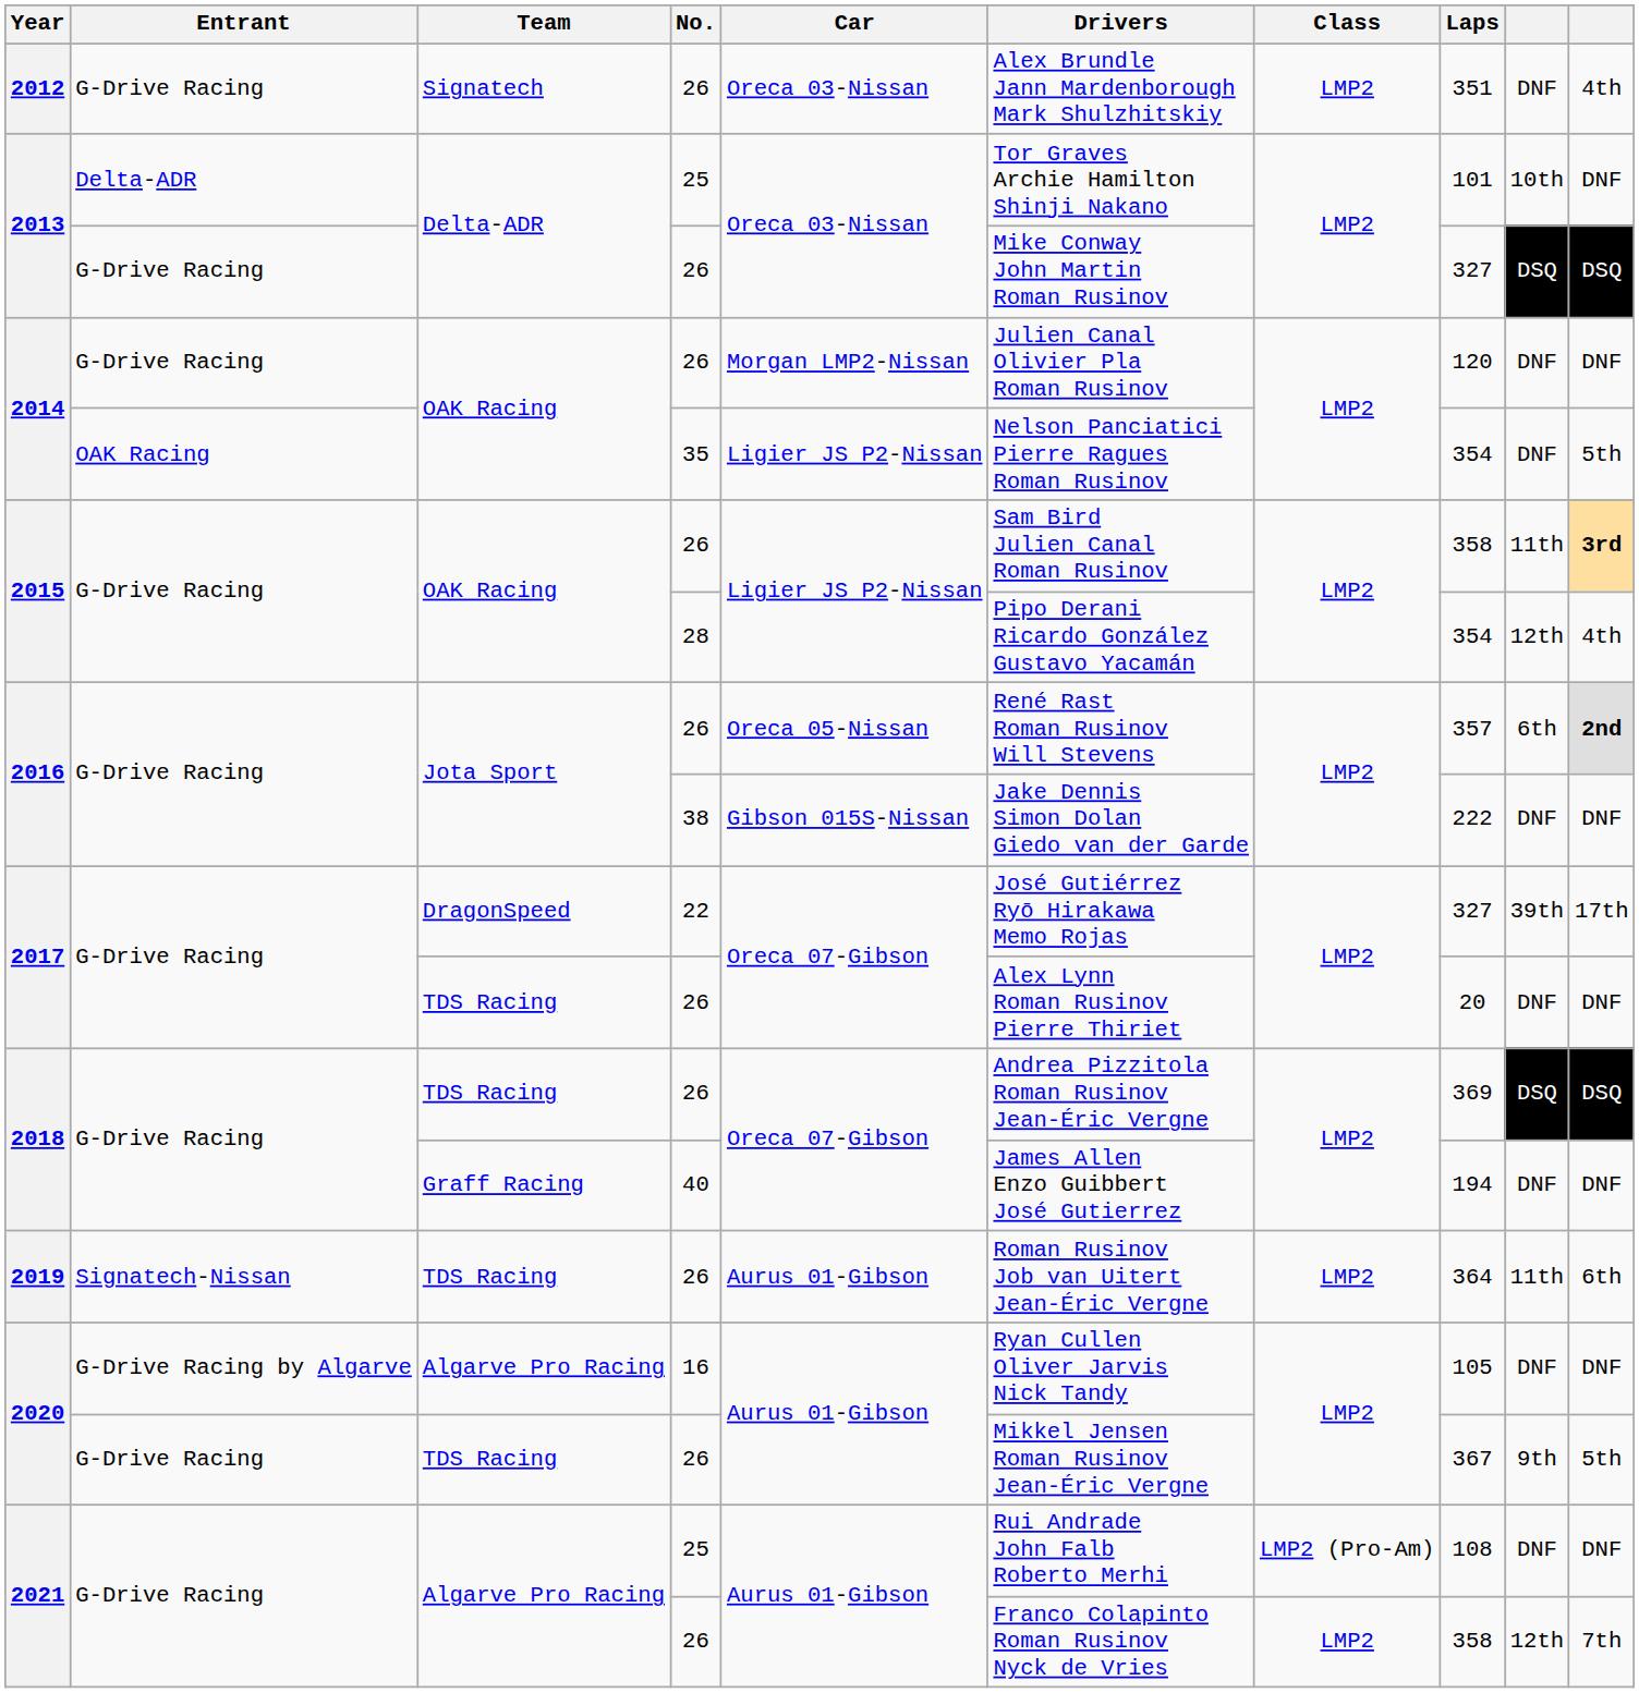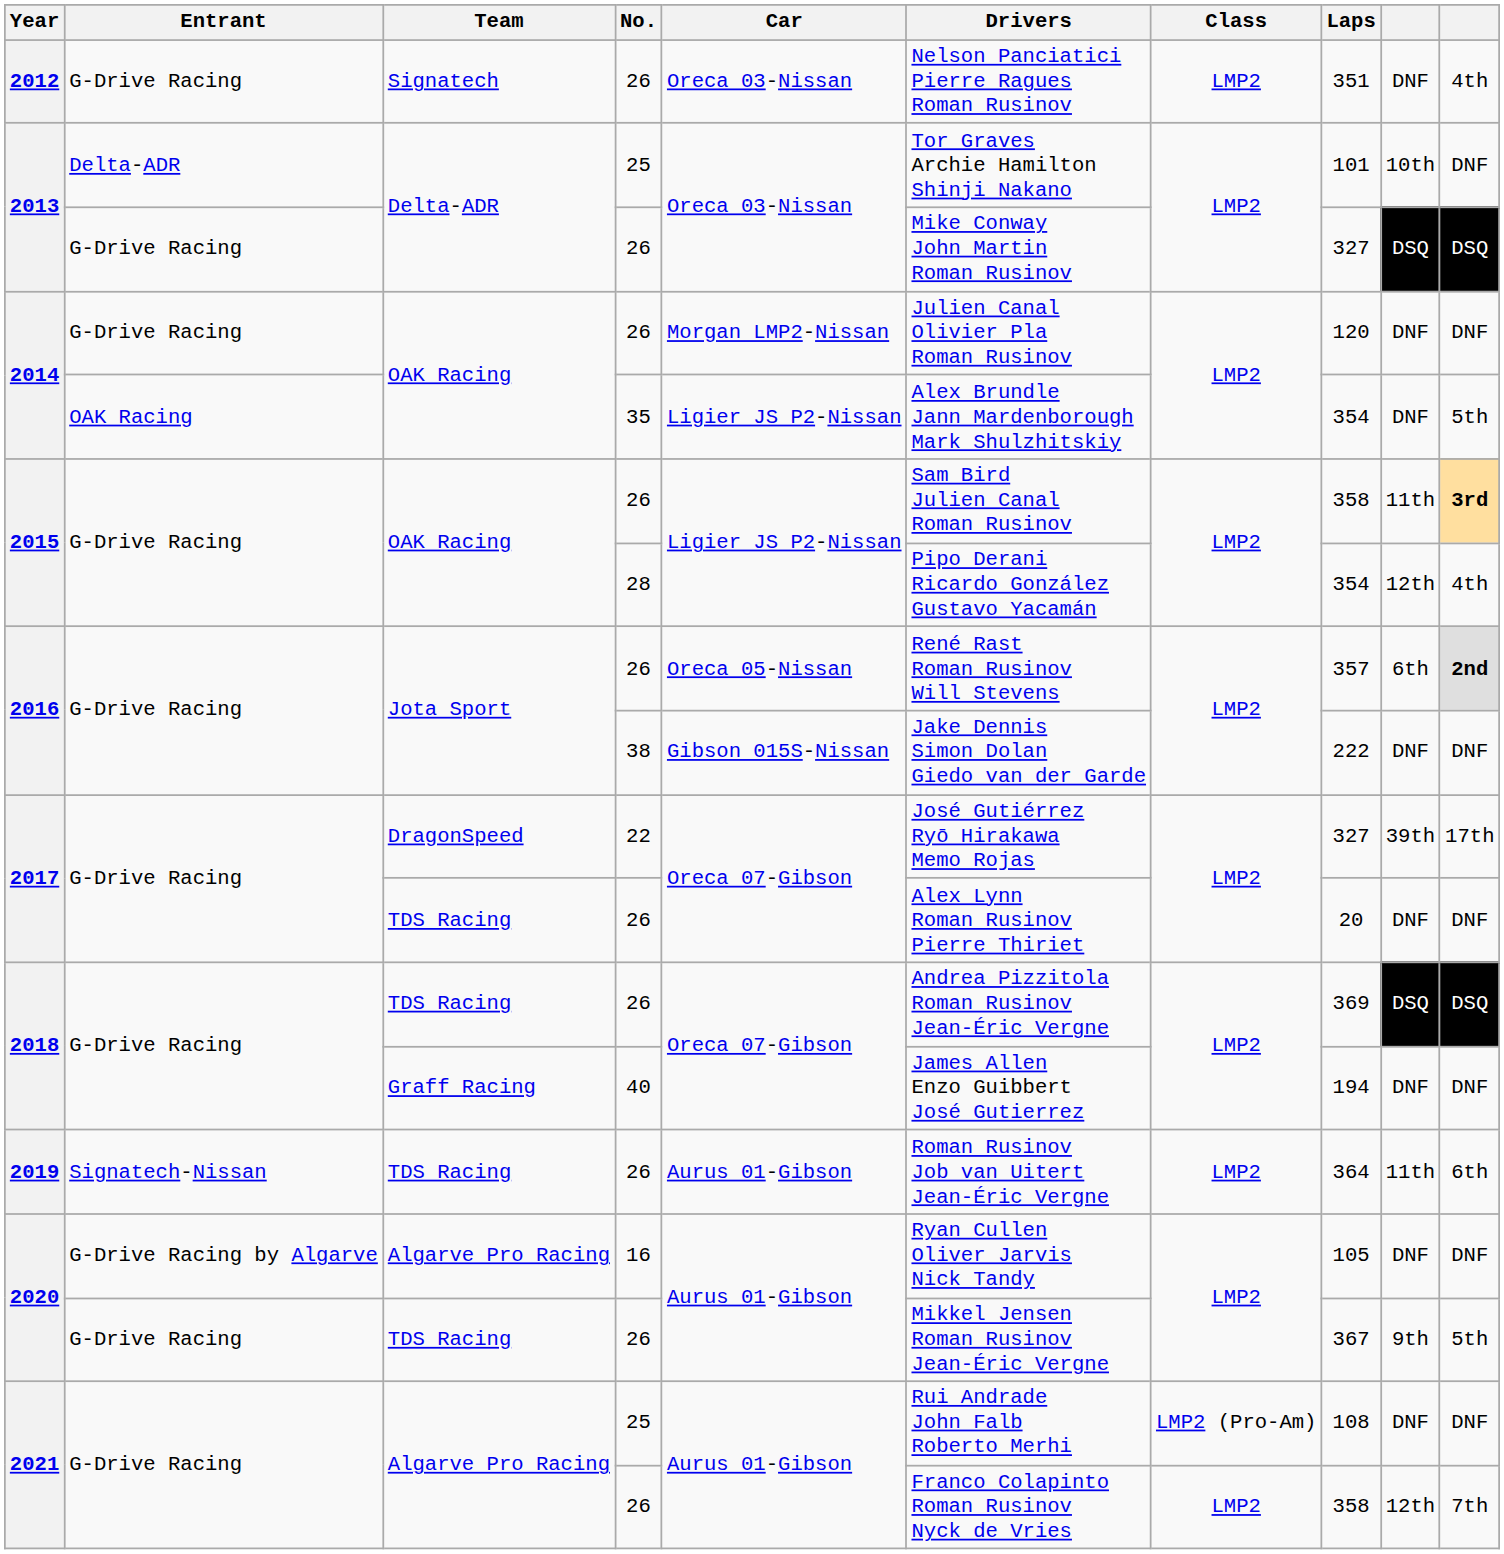 <table class="wikitable" style="font-size:90%">
 <tr>
 <th>Year</th>
 <th>Entrant</th>
 <th>Team</th>
 <th>No.</th>
 <th>Car</th>
 <th>Drivers</th>
 <th>Class</th>
 <th>Laps</th>
 <th></th>
 <th></th>
 </tr>
 <tr align="center">
 <th><a href='#'>2012</a></th>
 <td align="left"> G-Drive Racing</td>
 <td align=left><a href='#'>Signatech</a></td>
 <td>26</td>
 <td align=left><a href='#'>Oreca 03</a>-<a href='#'>Nissan</a></td>
-<td align=left> <a href='#'>Alex Brundle</a><br> <a href='#'>Jann Mardenborough</a><br> <a href='#'>Mark Shulzhitskiy</a></td>
+<td align=left> <a href='#'>Nelson Panciatici</a><br> <a href='#'>Pierre Ragues</a><br> <a href='#'>Roman Rusinov</a></td>
 <td><a href='#'>LMP2</a></td>
 <td>351</td>
 <td>DNF</td>
 <td>4th</td>
 </tr>
 <tr align="center">
 <th rowspan=2><a href='#'>2013</a></th>
 <td align=left> <a href='#'>Delta</a>-<a href='#'>ADR</a></td>
 <td rowspan=2 align=left><a href='#'>Delta</a>-<a href='#'>ADR</a></td>
 <td>25</td>
 <td rowspan=2 align=left><a href='#'>Oreca 03</a>-<a href='#'>Nissan</a></td>
 <td align=left> <a href='#'>Tor Graves</a><br> Archie Hamilton<br> <a href='#'>Shinji Nakano</a></td>
 <td rowspan=2><a href='#'>LMP2</a></td>
 <td>101</td>
 <td>10th</td>
 <td>DNF</td>
 </tr>
 <tr align="center">
 <td align=left> G-Drive Racing</td>
 <td>26</td>
 <td align=left> <a href='#'>Mike Conway</a><br> <a href='#'>John Martin</a><br> <a href='#'>Roman Rusinov</a></td>
 <td>327</td>
 <td style="background:#000000; color:white">DSQ</td>
 <td style="background:#000000; color:white">DSQ</td>
 </tr>
 <tr align="center">
 <th rowspan=2><a href='#'>2014</a></th>
 <td align=left> G-Drive Racing</td>
 <td rowspan=2 align=left><a href='#'>OAK Racing</a></td>
 <td>26</td>
 <td align=left><a href='#'>Morgan LMP2</a>-<a href='#'>Nissan</a></td>
 <td align=left> <a href='#'>Julien Canal</a><br> <a href='#'>Olivier Pla</a><br> <a href='#'>Roman Rusinov</a></td>
 <td rowspan=2><a href='#'>LMP2</a></td>
 <td>120</td>
 <td>DNF</td>
 <td>DNF</td>
 </tr>
 <tr align="center">
 <td align=left> <a href='#'>OAK Racing</a></td>
 <td>35</td>
 <td align=left><a href='#'>Ligier JS P2</a>-<a href='#'>Nissan</a></td>
-<td align=left> <a href='#'>Nelson Panciatici</a><br> <a href='#'>Pierre Ragues</a><br> <a href='#'>Roman Rusinov</a></td>
+<td align=left> <a href='#'>Alex Brundle</a><br> <a href='#'>Jann Mardenborough</a><br> <a href='#'>Mark Shulzhitskiy</a></td>
 <td>354</td>
 <td>DNF</td>
 <td>5th</td>
 </tr>
 <tr align="center">
 <th rowspan="2"><a href='#'>2015</a></th>
 <td rowspan="2" align="left"> G-Drive Racing</td>
 <td rowspan="2" align="left"><a href='#'>OAK Racing</a></td>
 <td>26</td>
 <td rowspan="2" align="left"><a href='#'>Ligier JS P2</a>-<a href='#'>Nissan</a></td>
 <td align="left"> <a href='#'>Sam Bird</a><br> <a href='#'>Julien Canal</a><br> <a href='#'>Roman Rusinov</a></td>
 <td rowspan="2"><a href='#'>LMP2</a></td>
 <td>358</td>
 <td>11th</td>
 <td style="background:#FFDF9F;"><strong>3rd</strong></td>
 </tr>
 <tr align="center">
 <td>28</td>
 <td align="left"> <a href='#'>Pipo Derani</a><br> <a href='#'>Ricardo González</a><br> <a href='#'>Gustavo Yacamán</a></td>
 <td>354</td>
 <td>12th</td>
 <td>4th</td>
 </tr>
 <tr align="center">
 <th rowspan="2"><a href='#'>2016</a></th>
 <td rowspan="2" align="left"> G-Drive Racing</td>
 <td rowspan="2" align="left"><a href='#'>Jota Sport</a></td>
 <td>26</td>
 <td align="left"><a href='#'>Oreca 05</a>-<a href='#'>Nissan</a></td>
 <td align="left"> <a href='#'>René Rast</a><br> <a href='#'>Roman Rusinov</a><br> <a href='#'>Will Stevens</a></td>
 <td rowspan="2"><a href='#'>LMP2</a></td>
 <td>357</td>
 <td>6th</td>
 <td style="background:#DFDFDF;"><strong>2nd</strong></td>
 </tr>
 <tr align="center">
 <td>38</td>
 <td align="left"><a href='#'>Gibson 015S</a>-<a href='#'>Nissan</a></td>
 <td align="left"> <a href='#'>Jake Dennis</a><br> <a href='#'>Simon Dolan</a><br> <a href='#'>Giedo van der Garde</a></td>
 <td>222</td>
 <td>DNF</td>
 <td>DNF</td>
 </tr>
 <tr align="center">
 <th rowspan="2"><a href='#'>2017</a></th>
 <td rowspan="2" align="left"> G-Drive Racing</td>
 <td align="left"><a href='#'>DragonSpeed</a></td>
 <td>22</td>
 <td rowspan="2"  align="left"><a href='#'>Oreca 07</a>-<a href='#'>Gibson</a></td>
 <td align="left"> <a href='#'>José Gutiérrez</a><br> <a href='#'>Ryō Hirakawa</a><br> <a href='#'>Memo Rojas</a></td>
 <td rowspan="2"><a href='#'>LMP2</a></td>
 <td>327</td>
 <td>39th</td>
 <td>17th</td>
 </tr>
 <tr align="center">
 <td align="left"><a href='#'>TDS Racing</a></td>
 <td>26</td>
 <td align="left"> <a href='#'>Alex Lynn</a><br> <a href='#'>Roman Rusinov</a><br> <a href='#'>Pierre Thiriet</a></td>
 <td>20</td>
 <td>DNF</td>
 <td>DNF</td>
 </tr>
 <tr align="center">
 <th rowspan="2"><a href='#'>2018</a></th>
 <td rowspan="2" align="left"> G-Drive Racing</td>
 <td align="left"><a href='#'>TDS Racing</a></td>
 <td>26</td>
 <td rowspan="2" align="left"><a href='#'>Oreca 07</a>-<a href='#'>Gibson</a></td>
 <td align="left"> <a href='#'>Andrea Pizzitola</a><br> <a href='#'>Roman Rusinov</a><br> <a href='#'>Jean-Éric Vergne</a></td>
 <td rowspan="2"><a href='#'>LMP2</a></td>
 <td>369</td>
 <td style="background:#000000; color:white">DSQ</td>
 <td style="background:#000000; color:white">DSQ</td>
 </tr>
 <tr align="center">
 <td align="left"><a href='#'>Graff Racing</a></td>
 <td>40</td>
 <td align="left"> <a href='#'>James Allen</a><br> Enzo Guibbert<br> <a href='#'>José Gutierrez</a></td>
 <td>194</td>
 <td>DNF</td>
 <td>DNF</td>
 </tr>
 <tr align="center">
 <th><a href='#'>2019</a></th>
 <td align=left> <a href='#'>Signatech</a>-<a href='#'>Nissan</a></td>
 <td align="left"><a href='#'>TDS Racing</a></td>
 <td>26</td>
 <td align="left"><a href='#'>Aurus 01</a>-<a href='#'>Gibson</a></td>
 <td align="left"> <a href='#'>Roman Rusinov</a><br> <a href='#'>Job van Uitert</a><br> <a href='#'>Jean-Éric Vergne</a></td>
 <td><a href='#'>LMP2</a></td>
 <td>364</td>
 <td>11th</td>
 <td>6th</td>
 </tr>
 <tr align="center">
 <th rowspan="2"><a href='#'>2020</a></th>
 <td align="left"> G-Drive Racing by <a href='#'>Algarve</a></td>
 <td align="left"><a href='#'>Algarve Pro Racing</a></td>
 <td>16</td>
 <td rowspan="2"  align="left"><a href='#'>Aurus 01</a>-<a href='#'>Gibson</a></td>
 <td align="left"> <a href='#'>Ryan Cullen</a><br> <a href='#'>Oliver Jarvis</a><br> <a href='#'>Nick Tandy</a></td>
 <td rowspan="2"><a href='#'>LMP2</a></td>
 <td>105</td>
 <td>DNF</td>
 <td>DNF</td>
 </tr>
 <tr align="center">
 <td align="left"> G-Drive Racing</td>
 <td align="left"><a href='#'>TDS Racing</a></td>
 <td>26</td>
 <td align="left"> <a href='#'>Mikkel Jensen</a><br> <a href='#'>Roman Rusinov</a><br> <a href='#'>Jean-Éric Vergne</a></td>
 <td>367</td>
 <td>9th</td>
 <td>5th</td>
 </tr>
 <tr align="center">
 <th rowspan="2"><a href='#'>2021</a></th>
 <td rowspan="2" align="left"> G-Drive Racing</td>
 <td rowspan="2" align="left"><a href='#'>Algarve Pro Racing</a></td>
 <td>25</td>
 <td rowspan="2" align="left"><a href='#'>Aurus 01</a>-<a href='#'>Gibson</a></td>
 <td align="left"> <a href='#'>Rui Andrade</a><br> <a href='#'>John Falb</a><br> <a href='#'>Roberto Merhi</a></td>
 <td><a href='#'>LMP2</a> (Pro-Am)</td>
 <td>108</td>
 <td>DNF</td>
 <td>DNF</td>
 </tr>
 <tr align="center">
 <td>26</td>
 <td align="left"> <a href='#'>Franco Colapinto</a><br> <a href='#'>Roman Rusinov</a><br> <a href='#'>Nyck de Vries</a></td>
 <td><a href='#'>LMP2</a></td>
 <td>358</td>
 <td>12th</td>
 <td>7th</td>
 </tr>
 </table>
